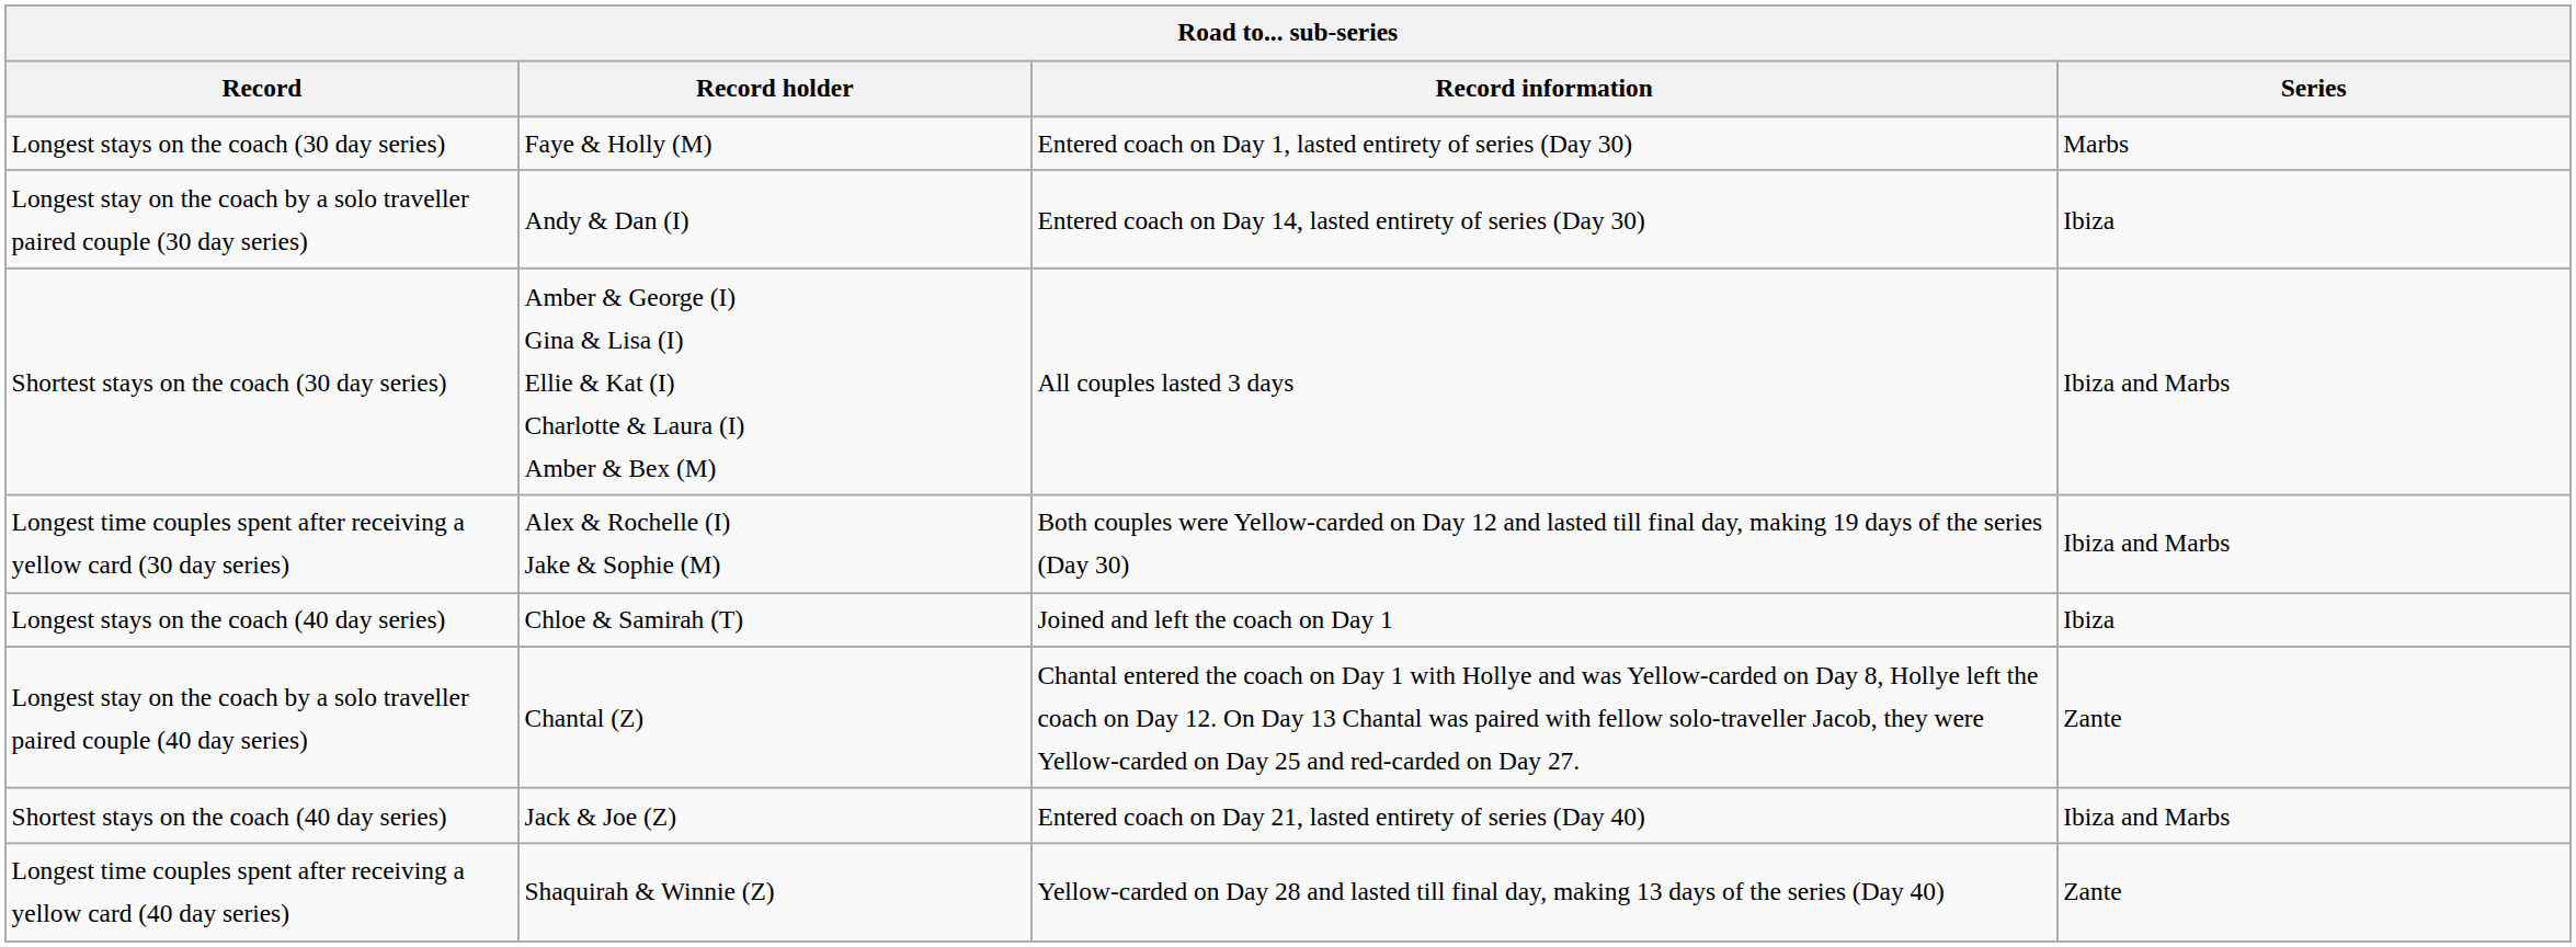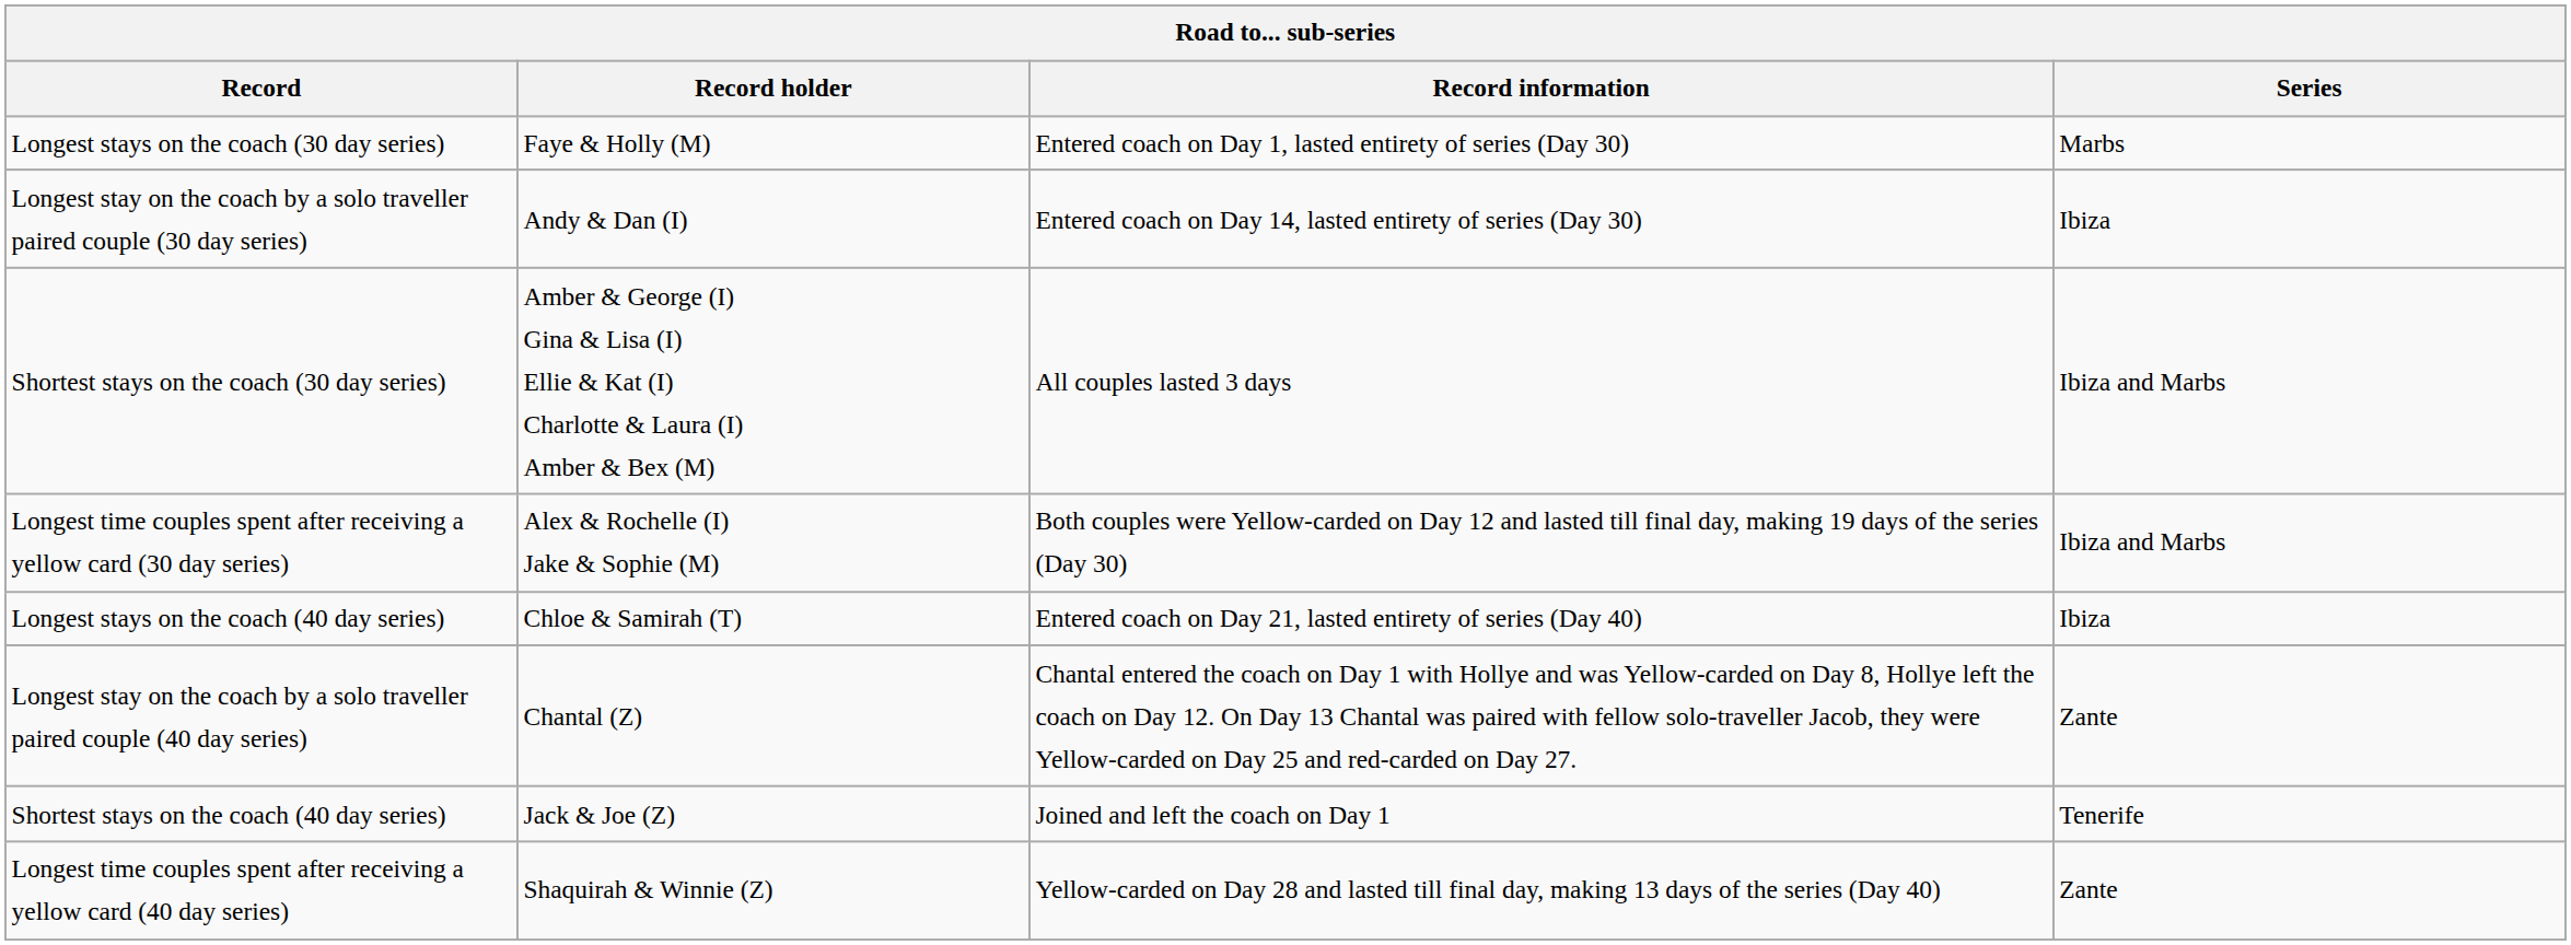 <table class="wikitable collapsible collapsed" style="text-align:left; width:95%; font-size:75%; line-height:20px;">
 <tr>
 <th colspan=4>Road to... sub-series</th>
 </tr>
 <tr>
 <th style="width: 20%;">Record</th>
 <th style="width: 20%;">Record holder</th>
 <th>Record information</th>
 <th style="width: 20%;">Series</th>
 </tr>
 <tr>
 <td>Longest stays on the coach (30 day series)</td>
 <td>Faye & Holly (M)</td>
 <td>Entered coach on Day 1, lasted entirety of series (Day 30)</td>
 <td>Marbs</td>
 </tr>
 <tr>
 <td>Longest stay on the coach by a solo traveller paired couple (30 day series)</td>
 <td>Andy & Dan (I)</td>
 <td>Entered coach on Day 14, lasted entirety of series (Day 30)</td>
 <td>Ibiza</td>
 </tr>
 <tr>
 <td>Shortest stays on the coach (30 day series)</td>
 <td>Amber & George (I)<br>Gina & Lisa (I)<br>Ellie & Kat (I)<br>Charlotte & Laura (I)<br>Amber & Bex (M)</td>
 <td>All couples lasted 3 days</td>
 <td>Ibiza and Marbs</td>
 </tr>
 <tr>
 <td>Longest time couples spent after receiving a yellow card (30 day series)</td>
 <td>Alex & Rochelle (I)<br>Jake & Sophie (M)</td>
 <td>Both couples were Yellow-carded on Day 12 and lasted till final day, making 19 days of the series (Day 30)</td>
 <td>Ibiza and Marbs</td>
 </tr>
 <tr>
 <td>Longest stays on the coach (40 day series)</td>
 <td>Chloe & Samirah (T)</td>
-<td>Joined and left the coach on Day 1</td>
+<td>Entered coach on Day 21, lasted entirety of series (Day 40)</td>
 <td>Ibiza</td>
 </tr>
 <tr>
 <td>Longest stay on the coach by a solo traveller paired couple (40 day series)</td>
 <td>Chantal (Z)</td>
 <td>Chantal entered the coach on Day 1 with Hollye and was Yellow-carded on Day 8, Hollye left the coach on Day 12. On Day 13 Chantal was paired with fellow solo-traveller Jacob, they were Yellow-carded on Day 25 and red-carded on Day 27.</td>
 <td>Zante</td>
 </tr>
 <tr>
 <td>Shortest stays on the coach (40 day series)</td>
 <td>Jack & Joe (Z)</td>
-<td>Entered coach on Day 21, lasted entirety of series (Day 40)</td>
-<td>Ibiza and Marbs</td>
+<td>Joined and left the coach on Day 1</td>
+<td>Tenerife</td>
 </tr>
 <tr>
 <td>Longest time couples spent after receiving a yellow card (40 day series)</td>
 <td>Shaquirah & Winnie (Z)</td>
 <td>Yellow-carded on Day 28 and lasted till final day, making 13 days of the series (Day 40)</td>
 <td>Zante</td>
 </tr>
 </table>
